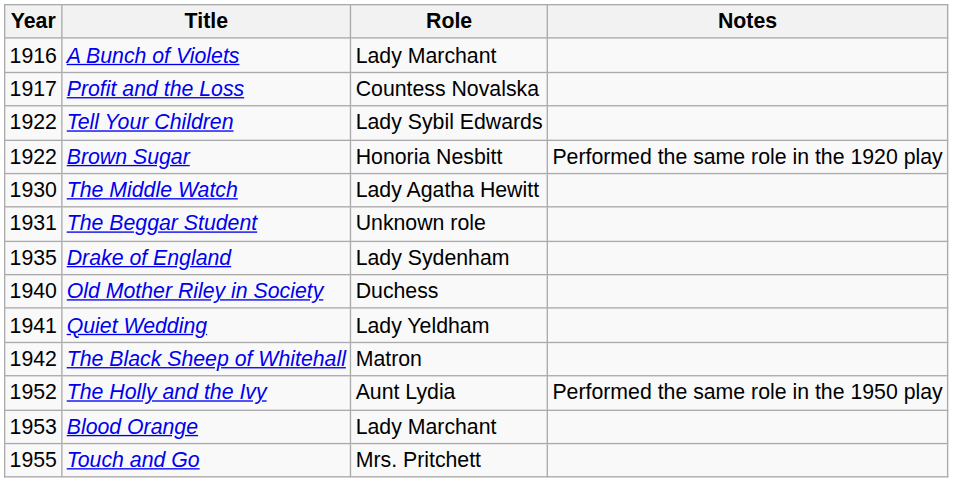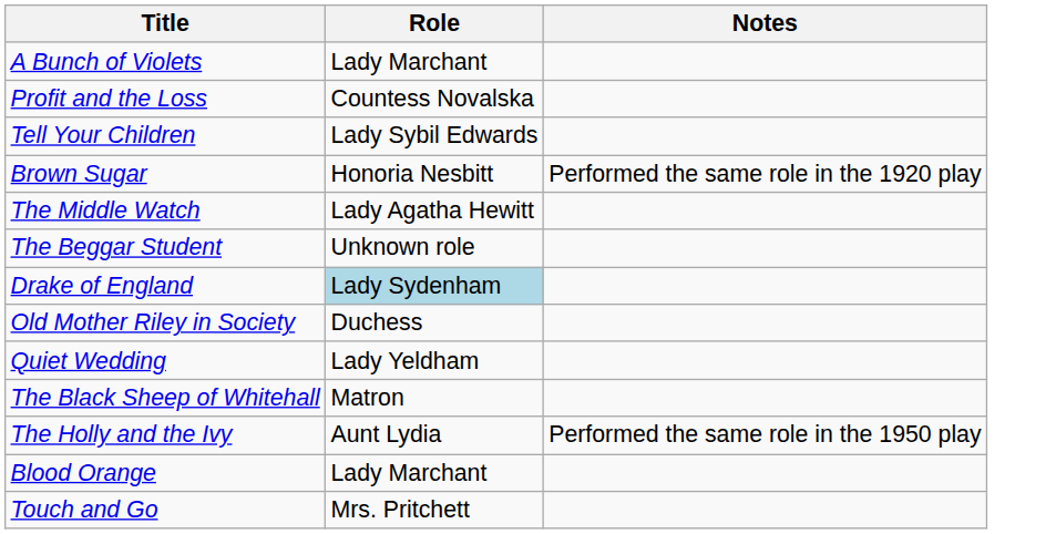 <table class="wikitable plainrowheaders sortable">
 <tr>
-<th scope="col">Year</th>
 <th scope="col">Title</th>
 <th scope="col">Role</th>
 <th scope="col" class="unsortable">Notes</th>
 </tr>
 <tr>
-<td>1916</td>
 <td><em><a href='#'>A Bunch of Violets</a></em></td>
 <td>Lady Marchant</td>
 <td></td>
 </tr>
 <tr>
-<td>1917</td>
 <td><em><a href='#'>Profit and the Loss</a></em></td>
 <td>Countess Novalska</td>
 <td></td>
 </tr>
 <tr>
-<td>1922</td>
 <td><em><a href='#'>Tell Your Children</a></em></td>
 <td>Lady Sybil Edwards</td>
 <td></td>
 </tr>
 <tr>
-<td>1922</td>
 <td><em><a href='#'>Brown Sugar</a></em></td>
 <td>Honoria Nesbitt</td>
 <td>Performed the same role in the 1920 play</td>
 </tr>
 <tr>
-<td>1930</td>
 <td><em><a href='#'>The Middle Watch</a></em></td>
 <td>Lady Agatha Hewitt</td>
 <td></td>
 </tr>
 <tr>
-<td>1931</td>
 <td><em><a href='#'>The Beggar Student</a></em></td>
 <td>Unknown role</td>
 <td></td>
 </tr>
 <tr>
-<td>1935</td>
 <td><em><a href='#'>Drake of England</a></em></td>
-<td>Lady Sydenham</td>
+<td style="background: lightblue;">Lady Sydenham</td>
 <td></td>
 </tr>
 <tr>
-<td>1940</td>
 <td><em><a href='#'>Old Mother Riley in Society</a></em></td>
 <td>Duchess</td>
 <td></td>
 </tr>
 <tr>
-<td>1941</td>
 <td><em><a href='#'>Quiet Wedding</a></em></td>
 <td>Lady Yeldham</td>
 <td></td>
 </tr>
 <tr>
-<td>1942</td>
 <td><em><a href='#'>The Black Sheep of Whitehall</a></em></td>
 <td>Matron</td>
 <td></td>
 </tr>
 <tr>
-<td>1952</td>
 <td><em><a href='#'>The Holly and the Ivy</a></em></td>
 <td>Aunt Lydia</td>
 <td>Performed the same role in the 1950 play</td>
 </tr>
 <tr>
-<td>1953</td>
 <td><em><a href='#'>Blood Orange</a></em></td>
 <td>Lady Marchant</td>
 <td></td>
 </tr>
 <tr>
-<td>1955</td>
 <td><em><a href='#'>Touch and Go</a></em></td>
 <td>Mrs. Pritchett</td>
 <td></td>
 </tr>
 </table>
